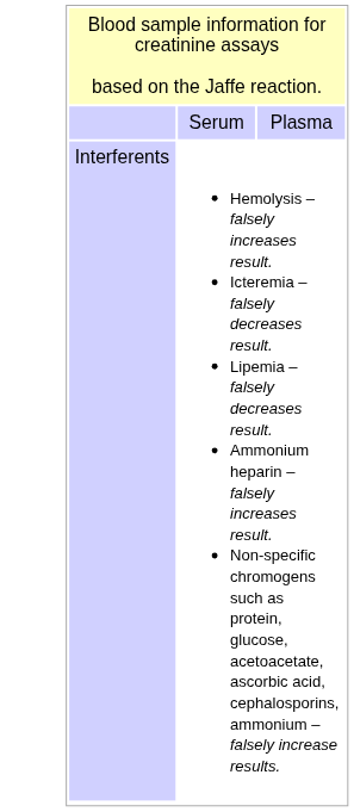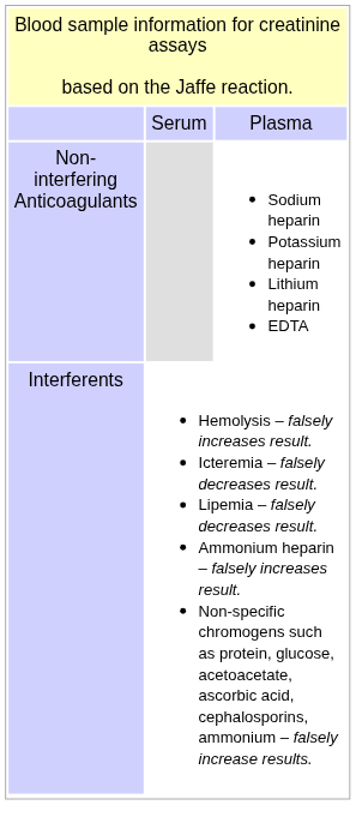 <table cellpadding="5" style="width: 25%; border: 1px solid darkgray; float: right">
 <tr>
 <td colspan="3" style="background: #ffffc0;" border="0" align="center">Blood sample information for creatinine assays<br><br>based on the Jaffe reaction.</td>
 </tr>
 <tr style="background: #d0d0ff;" align="center">
 <td width="15%"></td>
 <td width="40%">Serum</td>
 <td width="45%">Plasma</td>
 </tr>
 <tr valign="top">
+<td style="background: #d0d0ff;" align="center">Non-interfering Anticoagulants</td>
+<td style="background: #dfdfdf;"></td>
+<td align="left"><br><ul><li><small>Sodium heparin</small></li><li><small>Potassium heparin</small></li><li><small>Lithium heparin</small></li><li><small>EDTA</small></li></ul></td>
+</tr>
+<tr valign="top">
 <td style="background: #d0d0ff;" align="center">Interferents</td>
 <td align="left" colspan="2"><br><ul><li><small>Hemolysis – <em>falsely increases result.</em></small></li><li><small>Icteremia – <em>falsely decreases result.</em></small></li><li><small>Lipemia – <em>falsely decreases result.</em></small></li><li><small>Ammonium heparin – <em>falsely increases result.</em></small></li><li><small>Non-specific chromogens such as protein, glucose, acetoacetate, ascorbic acid, cephalosporins, ammonium – <em>falsely increase results.</em></small></li></ul></td>
 </tr>
 <tr>
 </tr>
 </table>
